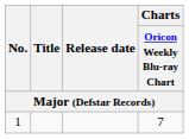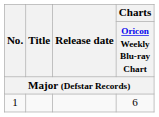 <table class="wikitable" style="text-align:center;">
 <tr>
 <th rowspan="2">No.</th>
 <th rowspan="2">Title</th>
 <th rowspan="2">Release date</th>
 <th>Charts</th>
 </tr>
 <tr>
 <th><small><a href='#'>Oricon</a><br>Weekly<br>Blu-ray<br>Chart</small><br></th>
 </tr>
 <tr>
 <th colspan="4">Major <small>(Defstar Records)</small></th>
 </tr>
 <tr>
 <td>1</td>
 <td></td>
 <td></td>
-<td>7</td>
+<td>6</td>
 </tr>
 </table>
